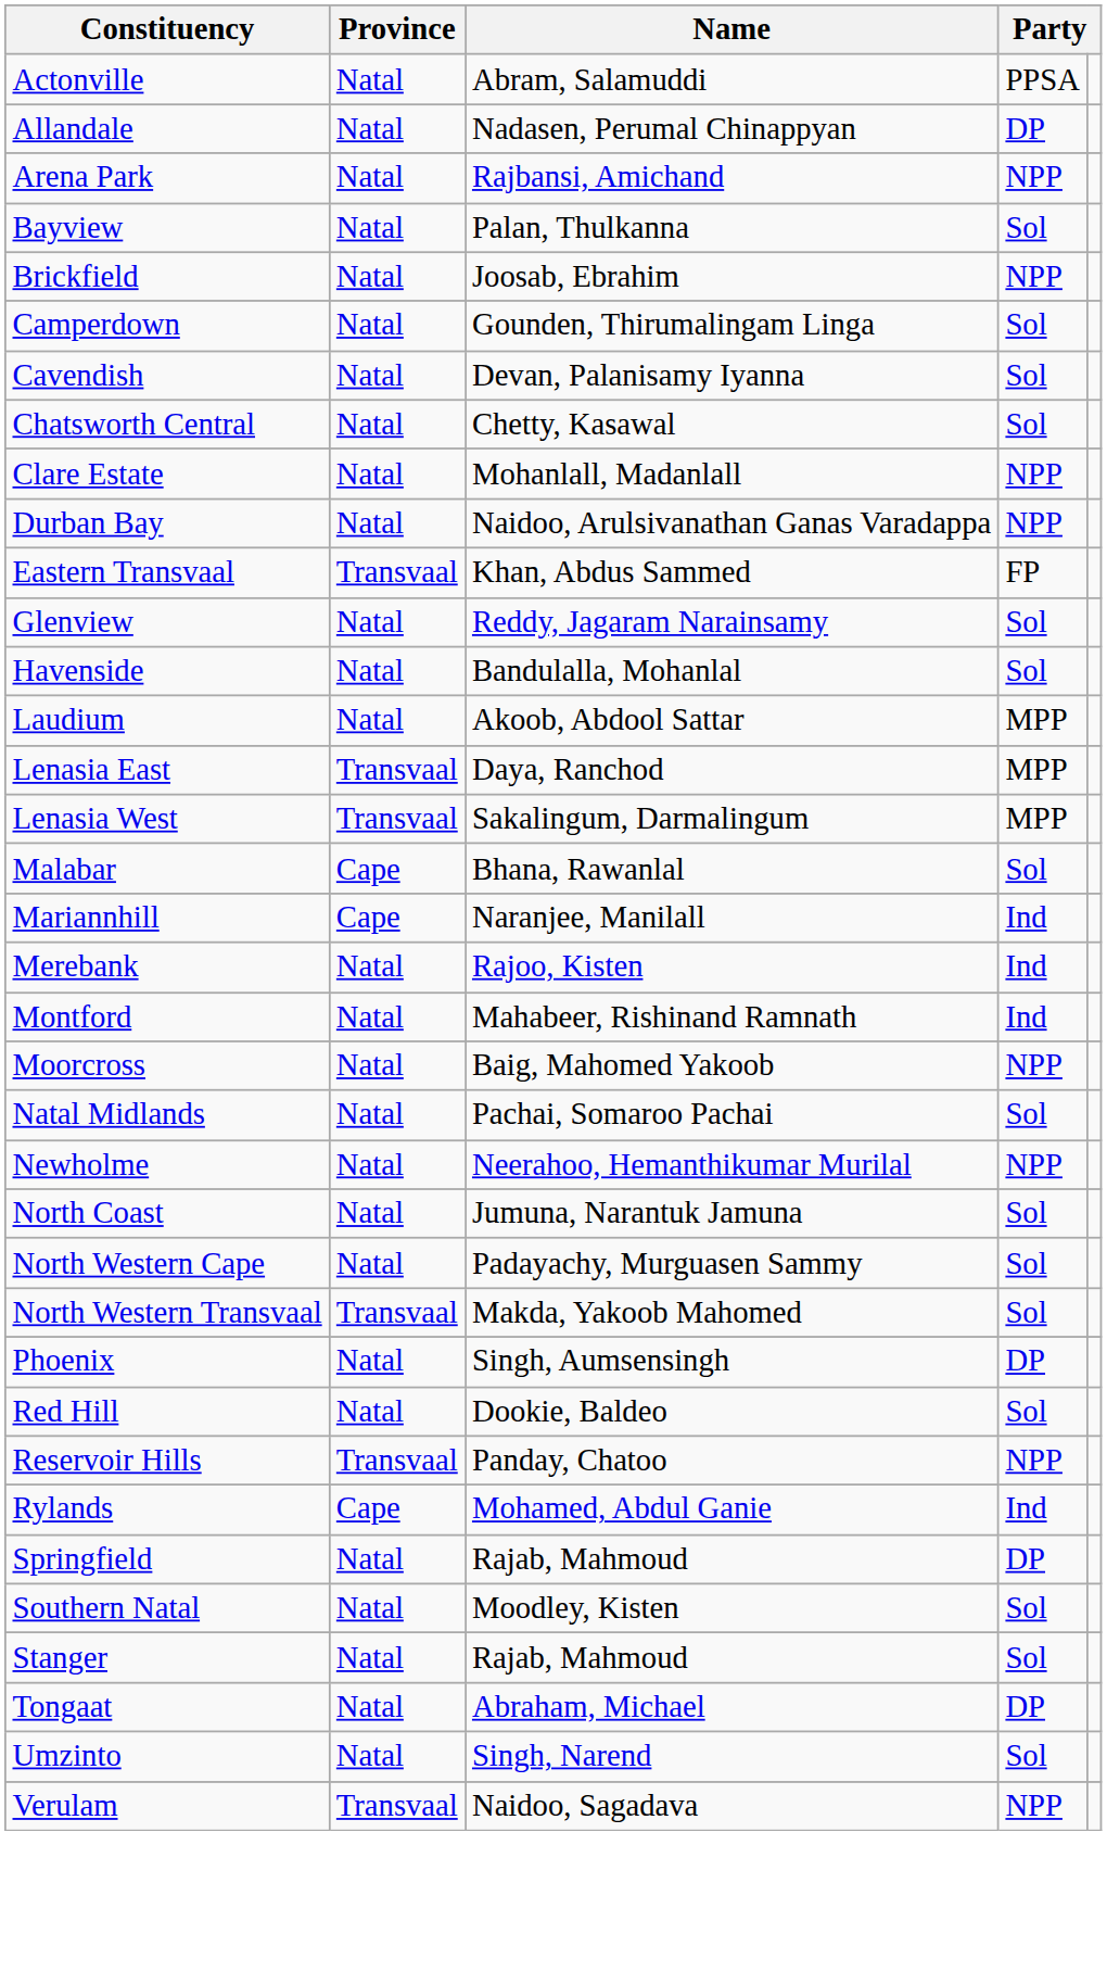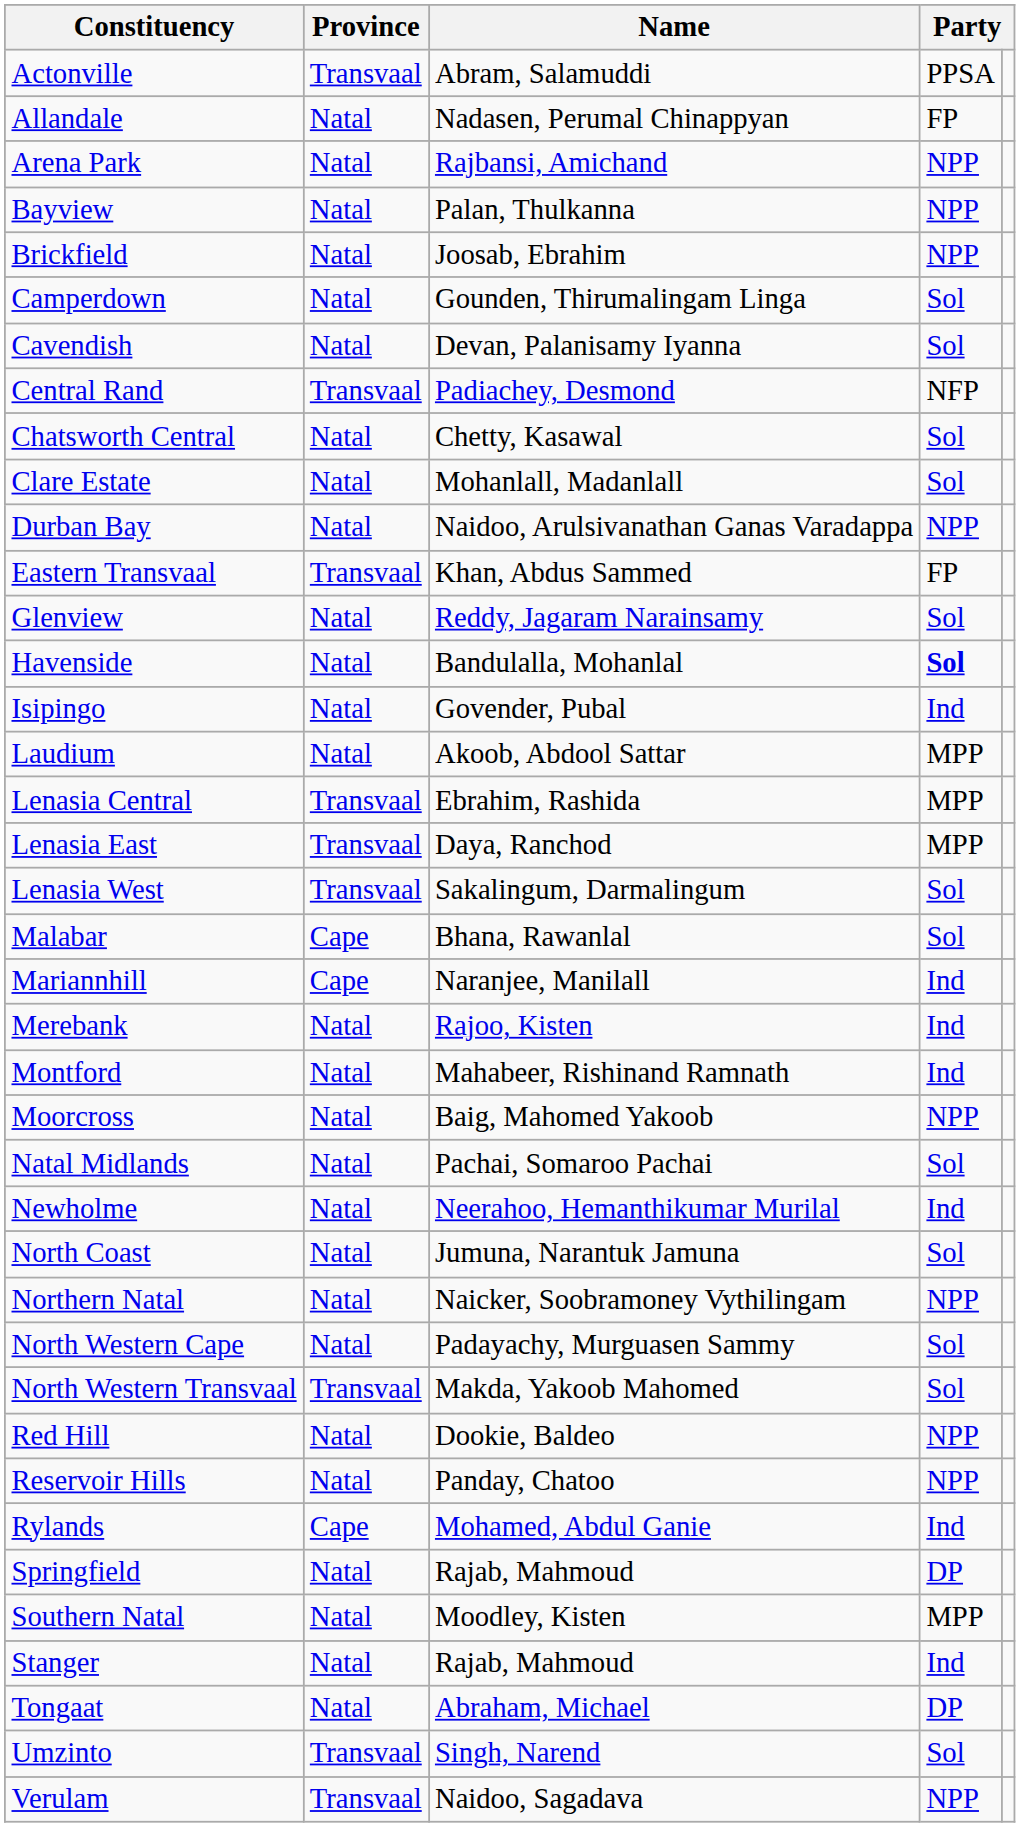 <table class="wikitable sortable">
 <tr>
 <th>Constituency</th>
 <th>Province</th>
 <th>Name</th>
 <th colspan="2">Party</th>
 </tr>
 <tr>
 <td><a href='#'>Actonville</a></td>
-<td><a href='#'>Natal</a></td>
+<td><a href='#'>Transvaal</a></td>
 <td>Abram, Salamuddi</td>
 <td>PPSA</td>
 <td></td>
 </tr>
 <tr>
 <td><a href='#'>Allandale</a></td>
 <td><a href='#'>Natal</a></td>
 <td>Nadasen, Perumal Chinappyan</td>
-<td><a href='#'>DP</a></td>
+<td>FP</td>
 <td></td>
 </tr>
 <tr>
 <td><a href='#'>Arena Park</a></td>
 <td><a href='#'>Natal</a></td>
 <td><a href='#'>Rajbansi, Amichand</a></td>
 <td><a href='#'>NPP</a></td>
 <td></td>
 </tr>
 <tr>
 <td><a href='#'>Bayview</a></td>
 <td><a href='#'>Natal</a></td>
 <td>Palan, Thulkanna</td>
-<td><a href='#'>Sol</a></td>
+<td><a href='#'>NPP</a></td>
 <td></td>
 </tr>
 <tr>
 <td><a href='#'>Brickfield</a></td>
 <td><a href='#'>Natal</a></td>
 <td>Joosab, Ebrahim</td>
 <td><a href='#'>NPP</a></td>
 <td></td>
 </tr>
 <tr>
 <td><a href='#'>Camperdown</a></td>
 <td><a href='#'>Natal</a></td>
 <td>Gounden, Thirumalingam Linga</td>
 <td><a href='#'>Sol</a></td>
 <td></td>
 </tr>
 <tr>
 <td><a href='#'>Cavendish</a></td>
 <td><a href='#'>Natal</a></td>
 <td>Devan, Palanisamy Iyanna</td>
 <td><a href='#'>Sol</a></td>
 <td></td>
 </tr>
 <tr>
+<td><a href='#'>Central Rand</a></td>
+<td><a href='#'>Transvaal</a></td>
+<td><a href='#'>Padiachey, Desmond</a></td>
+<td>NFP</td>
+<td></td>
+</tr>
+<tr>
 <td><a href='#'>Chatsworth Central</a></td>
 <td><a href='#'>Natal</a></td>
 <td>Chetty, Kasawal</td>
 <td><a href='#'>Sol</a></td>
 <td></td>
 </tr>
 <tr>
 <td><a href='#'>Clare Estate</a></td>
 <td><a href='#'>Natal</a></td>
 <td>Mohanlall, Madanlall</td>
-<td><a href='#'>NPP</a></td>
+<td><a href='#'>Sol</a></td>
 <td></td>
 </tr>
 <tr>
 <td><a href='#'>Durban Bay</a></td>
 <td><a href='#'>Natal</a></td>
 <td>Naidoo, Arulsivanathan Ganas Varadappa</td>
 <td><a href='#'>NPP</a></td>
 <td></td>
 </tr>
 <tr>
 <td><a href='#'>Eastern Transvaal</a></td>
 <td><a href='#'>Transvaal</a></td>
 <td>Khan, Abdus Sammed</td>
 <td>FP</td>
 <td></td>
 </tr>
 <tr>
 <td><a href='#'>Glenview</a></td>
 <td><a href='#'>Natal</a></td>
 <td><a href='#'>Reddy, Jagaram Narainsamy</a></td>
 <td><a href='#'>Sol</a></td>
 <td></td>
 </tr>
 <tr>
 <td><a href='#'>Havenside</a></td>
 <td><a href='#'>Natal</a></td>
 <td>Bandulalla, Mohanlal</td>
-<td><a href='#'>Sol</a></td>
+<td><strong><a href='#'>Sol</a></strong></td>
+<td></td>
+</tr>
+<tr>
+<td><a href='#'>Isipingo</a></td>
+<td><a href='#'>Natal</a></td>
+<td>Govender, Pubal</td>
+<td><a href='#'>Ind</a></td>
 <td></td>
 </tr>
 <tr>
 <td><a href='#'>Laudium</a></td>
 <td><a href='#'>Natal</a></td>
 <td>Akoob, Abdool Sattar</td>
+<td>MPP</td>
+<td></td>
+</tr>
+<tr>
+<td><a href='#'>Lenasia Central</a></td>
+<td><a href='#'>Transvaal</a></td>
+<td>Ebrahim, Rashida</td>
 <td>MPP</td>
 <td></td>
 </tr>
 <tr>
 <td><a href='#'>Lenasia East</a></td>
 <td><a href='#'>Transvaal</a></td>
 <td>Daya, Ranchod</td>
 <td>MPP</td>
 <td></td>
 </tr>
 <tr>
 <td><a href='#'>Lenasia West</a></td>
 <td><a href='#'>Transvaal</a></td>
 <td>Sakalingum, Darmalingum</td>
-<td>MPP</td>
+<td><a href='#'>Sol</a></td>
 <td></td>
 </tr>
 <tr>
 <td><a href='#'>Malabar</a></td>
 <td><a href='#'>Cape</a></td>
 <td>Bhana, Rawanlal</td>
 <td><a href='#'>Sol</a></td>
 <td></td>
 </tr>
 <tr>
 <td><a href='#'>Mariannhill</a></td>
 <td><a href='#'>Cape</a></td>
 <td>Naranjee, Manilall</td>
 <td><a href='#'>Ind</a></td>
 <td></td>
 </tr>
 <tr>
 <td><a href='#'>Merebank</a></td>
 <td><a href='#'>Natal</a></td>
 <td><a href='#'>Rajoo, Kisten</a></td>
 <td><a href='#'>Ind</a></td>
 <td></td>
 </tr>
 <tr>
 <td><a href='#'>Montford</a></td>
 <td><a href='#'>Natal</a></td>
 <td>Mahabeer, Rishinand Ramnath</td>
 <td><a href='#'>Ind</a></td>
 <td></td>
 </tr>
 <tr>
 <td><a href='#'>Moorcross</a></td>
 <td><a href='#'>Natal</a></td>
 <td>Baig, Mahomed Yakoob</td>
 <td><a href='#'>NPP</a></td>
 <td></td>
 </tr>
 <tr>
 <td><a href='#'>Natal Midlands</a></td>
 <td><a href='#'>Natal</a></td>
 <td>Pachai, Somaroo Pachai</td>
 <td><a href='#'>Sol</a></td>
 <td></td>
 </tr>
 <tr>
 <td><a href='#'>Newholme</a></td>
 <td><a href='#'>Natal</a></td>
 <td><a href='#'>Neerahoo, Hemanthikumar Murilal</a></td>
-<td><a href='#'>NPP</a></td>
+<td><a href='#'>Ind</a></td>
 <td></td>
 </tr>
 <tr>
 <td><a href='#'>North Coast</a></td>
 <td><a href='#'>Natal</a></td>
 <td>Jumuna, Narantuk Jamuna</td>
 <td><a href='#'>Sol</a></td>
+<td></td>
+</tr>
+<tr>
+<td><a href='#'>Northern Natal</a></td>
+<td><a href='#'>Natal</a></td>
+<td>Naicker, Soobramoney Vythilingam</td>
+<td><a href='#'>NPP</a></td>
 <td></td>
 </tr>
 <tr>
 <td><a href='#'>North Western Cape</a></td>
 <td><a href='#'>Natal</a></td>
 <td>Padayachy, Murguasen Sammy</td>
 <td><a href='#'>Sol</a></td>
 <td></td>
 </tr>
 <tr>
 <td><a href='#'>North Western Transvaal</a></td>
 <td><a href='#'>Transvaal</a></td>
 <td>Makda, Yakoob Mahomed</td>
 <td><a href='#'>Sol</a></td>
 <td></td>
 </tr>
 <tr>
-<td><a href='#'>Phoenix</a></td>
-<td><a href='#'>Natal</a></td>
-<td>Singh, Aumsensingh</td>
-<td><a href='#'>DP</a></td>
-<td></td>
-</tr>
-<tr>
 <td><a href='#'>Red Hill</a></td>
 <td><a href='#'>Natal</a></td>
 <td>Dookie, Baldeo</td>
-<td><a href='#'>Sol</a></td>
+<td><a href='#'>NPP</a></td>
 <td></td>
 </tr>
 <tr>
 <td><a href='#'>Reservoir Hills</a></td>
-<td><a href='#'>Transvaal</a></td>
+<td><a href='#'>Natal</a></td>
 <td>Panday, Chatoo</td>
 <td><a href='#'>NPP</a></td>
 <td></td>
 </tr>
 <tr>
 <td><a href='#'>Rylands</a></td>
 <td><a href='#'>Cape</a></td>
 <td><a href='#'>Mohamed, Abdul Ganie</a></td>
 <td><a href='#'>Ind</a></td>
 <td></td>
 </tr>
 <tr>
 <td><a href='#'>Springfield</a></td>
 <td><a href='#'>Natal</a></td>
 <td>Rajab, Mahmoud</td>
 <td><a href='#'>DP</a></td>
 <td></td>
 </tr>
 <tr>
 <td><a href='#'>Southern Natal</a></td>
 <td><a href='#'>Natal</a></td>
 <td>Moodley, Kisten</td>
-<td><a href='#'>Sol</a></td>
+<td>MPP</td>
 <td></td>
 </tr>
 <tr>
 <td><a href='#'>Stanger</a></td>
 <td><a href='#'>Natal</a></td>
 <td>Rajab, Mahmoud</td>
-<td><a href='#'>Sol</a></td>
+<td><a href='#'>Ind</a></td>
 <td></td>
 </tr>
 <tr>
 <td><a href='#'>Tongaat</a></td>
 <td><a href='#'>Natal</a></td>
 <td><a href='#'>Abraham, Michael</a></td>
 <td><a href='#'>DP</a></td>
 <td></td>
 </tr>
 <tr>
 <td><a href='#'>Umzinto</a></td>
-<td><a href='#'>Natal</a></td>
+<td><a href='#'>Transvaal</a></td>
 <td><a href='#'>Singh, Narend</a></td>
 <td><a href='#'>Sol</a></td>
 <td></td>
 </tr>
 <tr>
 <td><a href='#'>Verulam</a></td>
 <td><a href='#'>Transvaal</a></td>
 <td>Naidoo, Sagadava</td>
 <td><a href='#'>NPP</a></td>
 <td></td>
 </tr>
 </table>
